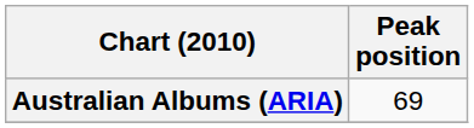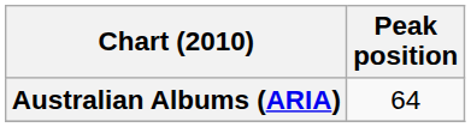 <table class="wikitable sortable plainrowheaders">
 <tr>
 <th scope="col">Chart (2010)</th>
 <th scope="col">Peak<br>position</th>
 </tr>
 <tr>
 <th scope="row">Australian Albums (<a href='#'>ARIA</a>)</th>
-<td align="center">69</td>
+<td align="center">64</td>
 </tr>
 <tr>
 </tr>
 <tr>
 </tr>
 <tr>
 </tr>
 <tr>
 </tr>
 <tr>
 </tr>
 <tr>
 </tr>
 <tr>
 </tr>
 <tr>
 </tr>
 <tr>
 </tr>
 <tr>
 </tr>
 </table>
